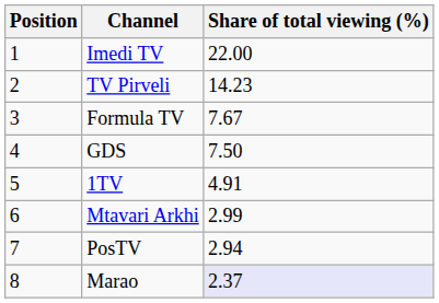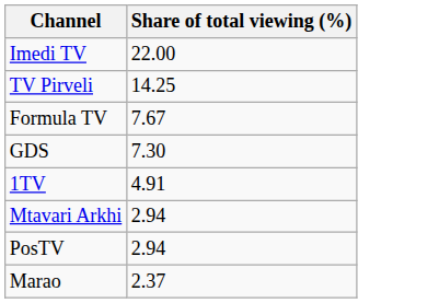 <table class="wikitable" style="font-size: 90%">
 <tr>
-<th>Position</th>
 <th>Channel</th>
 <th>Share of total viewing (%)</th>
 </tr>
 <tr>
-<td>1</td>
 <td><a href='#'>Imedi TV</a></td>
 <td>22.00</td>
 </tr>
 <tr>
-<td>2</td>
 <td><a href='#'>TV Pirveli</a></td>
-<td>14.23</td>
+<td>14.25</td>
 </tr>
 <tr>
-<td>3</td>
 <td>Formula TV</td>
 <td>7.67</td>
 </tr>
 <tr>
-<td>4</td>
 <td>GDS</td>
-<td>7.50</td>
+<td>7.30</td>
 </tr>
 <tr>
-<td>5</td>
 <td><a href='#'>1TV</a></td>
 <td>4.91</td>
 </tr>
 <tr>
-<td>6</td>
 <td><a href='#'>Mtavari Arkhi</a></td>
-<td>2.99</td>
+<td>2.94</td>
 </tr>
 <tr>
-<td>7</td>
 <td>PosTV</td>
 <td>2.94</td>
 </tr>
 <tr>
-<td>8</td>
 <td>Marao</td>
-<td style="background: lavender;">2.37</td>
+<td>2.37</td>
 </tr>
 </table>
